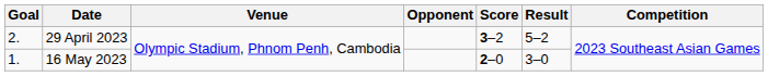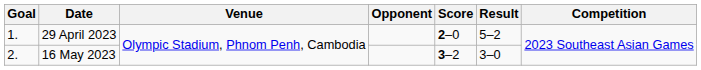 <table class="wikitable">
 <tr>
 <th>Goal</th>
 <th>Date</th>
 <th>Venue</th>
 <th>Opponent</th>
 <th>Score</th>
 <th>Result</th>
 <th>Competition</th>
 </tr>
 <tr>
-<td>2.</td>
+<td>1.</td>
 <td>29 April 2023</td>
 <td rowspan="2"><a href='#'>Olympic Stadium</a>, <a href='#'>Phnom Penh</a>, Cambodia</td>
 <td></td>
-<td><strong>3</strong>–2</td>
+<td><strong>2</strong>–0</td>
 <td>5–2</td>
 <td rowspan="2"><a href='#'>2023 Southeast Asian Games</a></td>
 </tr>
 <tr>
-<td>1.</td>
+<td>2.</td>
 <td>16 May 2023</td>
 <td></td>
-<td><strong>2</strong>–0</td>
+<td><strong>3</strong>–2</td>
 <td>3–0</td>
 </tr>
 </table>
